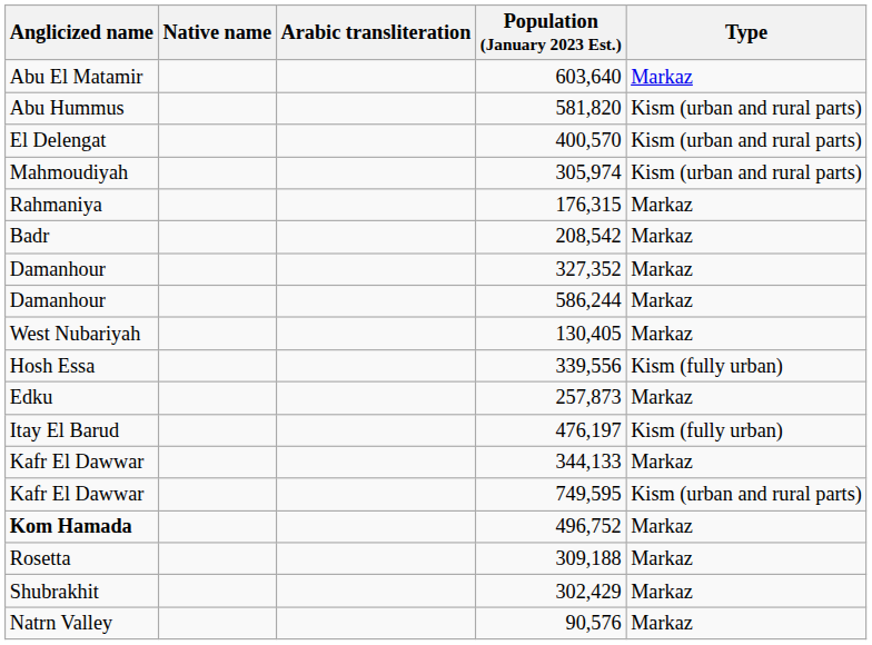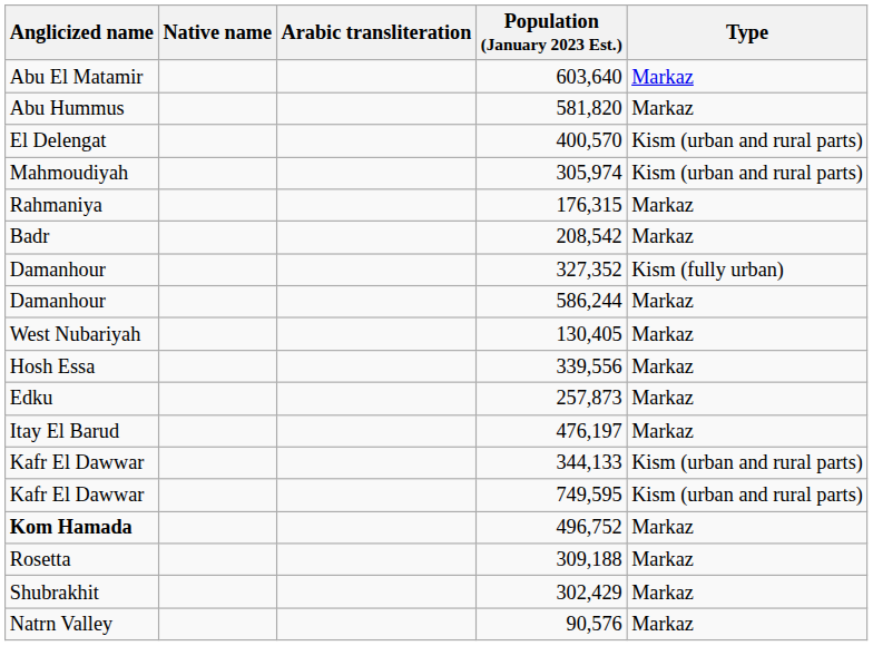 <table class="sortable wikitable plainrowheaders">
 <tr>
 <th>Anglicized name</th>
 <th>Native name</th>
 <th>Arabic transliteration</th>
 <th>Population<br><small>(January 2023 Est.)</small></th>
 <th>Type</th>
 </tr>
 <tr>
 <td>Abu El Matamir</td>
 <td style="text-align:right;"></td>
 <td></td>
 <td style="text-align:right;">603,640</td>
 <td><a href='#'>Markaz</a></td>
 </tr>
 <tr>
 <td>Abu Hummus</td>
 <td style="text-align:right;"></td>
 <td></td>
 <td style="text-align:right;">581,820</td>
-<td>Kism (urban and rural parts)</td>
+<td>Markaz</td>
 </tr>
 <tr>
 <td>El Delengat</td>
 <td style="text-align:right;"></td>
 <td></td>
 <td style="text-align:right;">400,570</td>
 <td>Kism (urban and rural parts)</td>
 </tr>
 <tr>
 <td>Mahmoudiyah</td>
 <td style="text-align:right;"></td>
 <td></td>
 <td style="text-align:right;">305,974</td>
 <td>Kism (urban and rural parts)</td>
 </tr>
 <tr>
 <td>Rahmaniya</td>
 <td style="text-align:right;"></td>
 <td></td>
 <td style="text-align:right;">176,315</td>
 <td>Markaz</td>
 </tr>
 <tr>
 <td>Badr</td>
 <td style="text-align:right;"></td>
 <td></td>
 <td style="text-align:right;">208,542</td>
 <td>Markaz</td>
 </tr>
 <tr>
 <td>Damanhour</td>
 <td style="text-align:right;"></td>
 <td></td>
 <td style="text-align:right;">327,352</td>
-<td>Markaz</td>
+<td>Kism (fully urban)</td>
 </tr>
 <tr>
 <td>Damanhour</td>
 <td style="text-align:right;"></td>
 <td></td>
 <td style="text-align:right;">586,244</td>
 <td>Markaz</td>
 </tr>
 <tr>
 <td>West Nubariyah</td>
 <td style="text-align:right;"></td>
 <td></td>
 <td style="text-align:right;">130,405</td>
 <td>Markaz</td>
 </tr>
 <tr>
 <td>Hosh Essa</td>
 <td style="text-align:right;"></td>
 <td></td>
 <td style="text-align:right;">339,556</td>
-<td>Kism (fully urban)</td>
+<td>Markaz</td>
 </tr>
 <tr>
 <td>Edku</td>
 <td style="text-align:right;"></td>
 <td></td>
 <td style="text-align:right;">257,873</td>
 <td>Markaz</td>
 </tr>
 <tr>
 <td>Itay El Barud</td>
 <td style="text-align:right;"></td>
 <td></td>
 <td style="text-align:right;">476,197</td>
-<td>Kism (fully urban)</td>
+<td>Markaz</td>
 </tr>
 <tr>
 <td>Kafr El Dawwar</td>
 <td style="text-align:right;"></td>
 <td></td>
 <td style="text-align:right;">344,133</td>
-<td>Markaz</td>
+<td>Kism (urban and rural parts)</td>
 </tr>
 <tr>
 <td>Kafr El Dawwar</td>
 <td style="text-align:right;"></td>
 <td></td>
 <td style="text-align:right;">749,595</td>
 <td>Kism (urban and rural parts)</td>
 </tr>
 <tr>
 <td><strong>Kom Hamada</strong></td>
 <td style="text-align:right;"></td>
 <td></td>
 <td style="text-align:right;">496,752</td>
 <td>Markaz</td>
 </tr>
 <tr>
 <td>Rosetta</td>
 <td style="text-align:right;"></td>
 <td></td>
 <td style="text-align:right;">309,188</td>
 <td>Markaz</td>
 </tr>
 <tr>
 <td>Shubrakhit</td>
 <td style="text-align:right;"></td>
 <td></td>
 <td style="text-align:right;">302,429</td>
 <td>Markaz</td>
 </tr>
 <tr>
 <td>Natrn Valley</td>
 <td style="text-align:right;"></td>
 <td></td>
 <td style="text-align:right;">90,576</td>
 <td>Markaz</td>
 </tr>
 </table>
